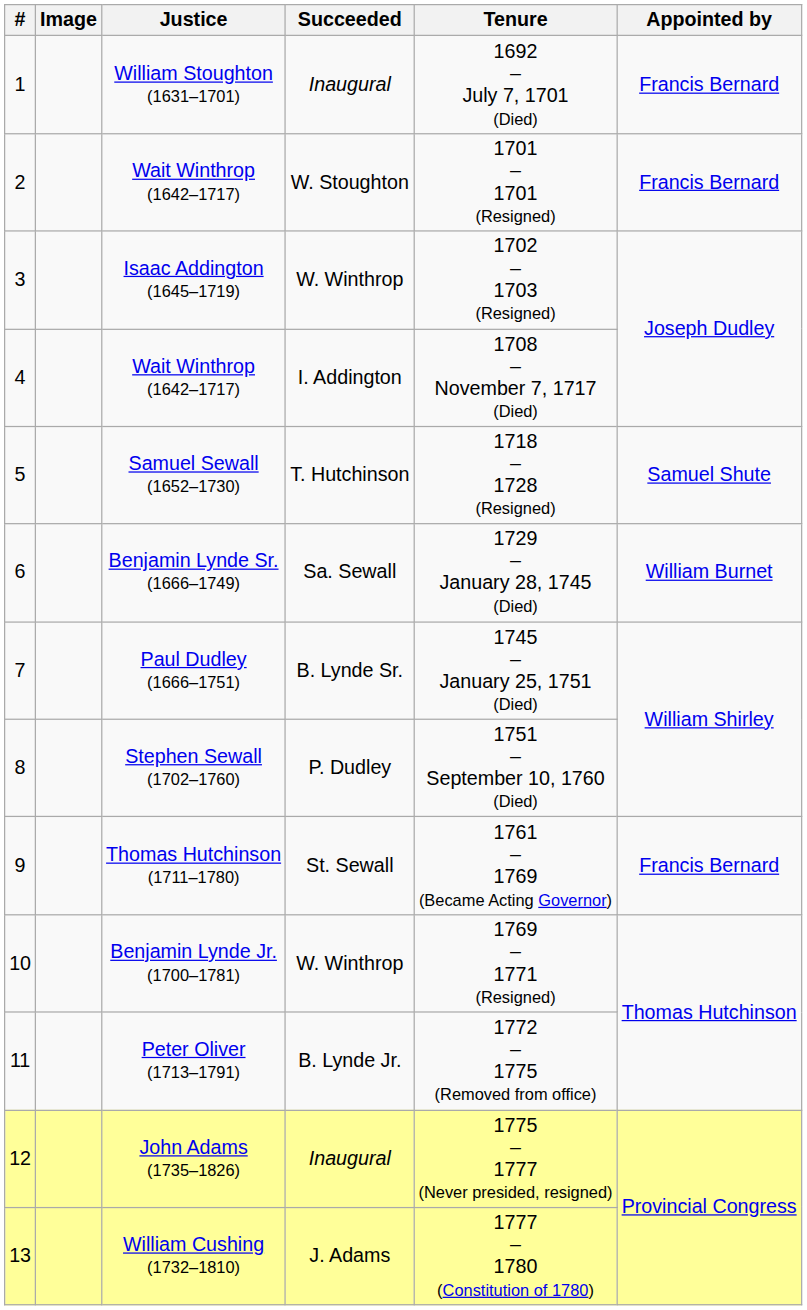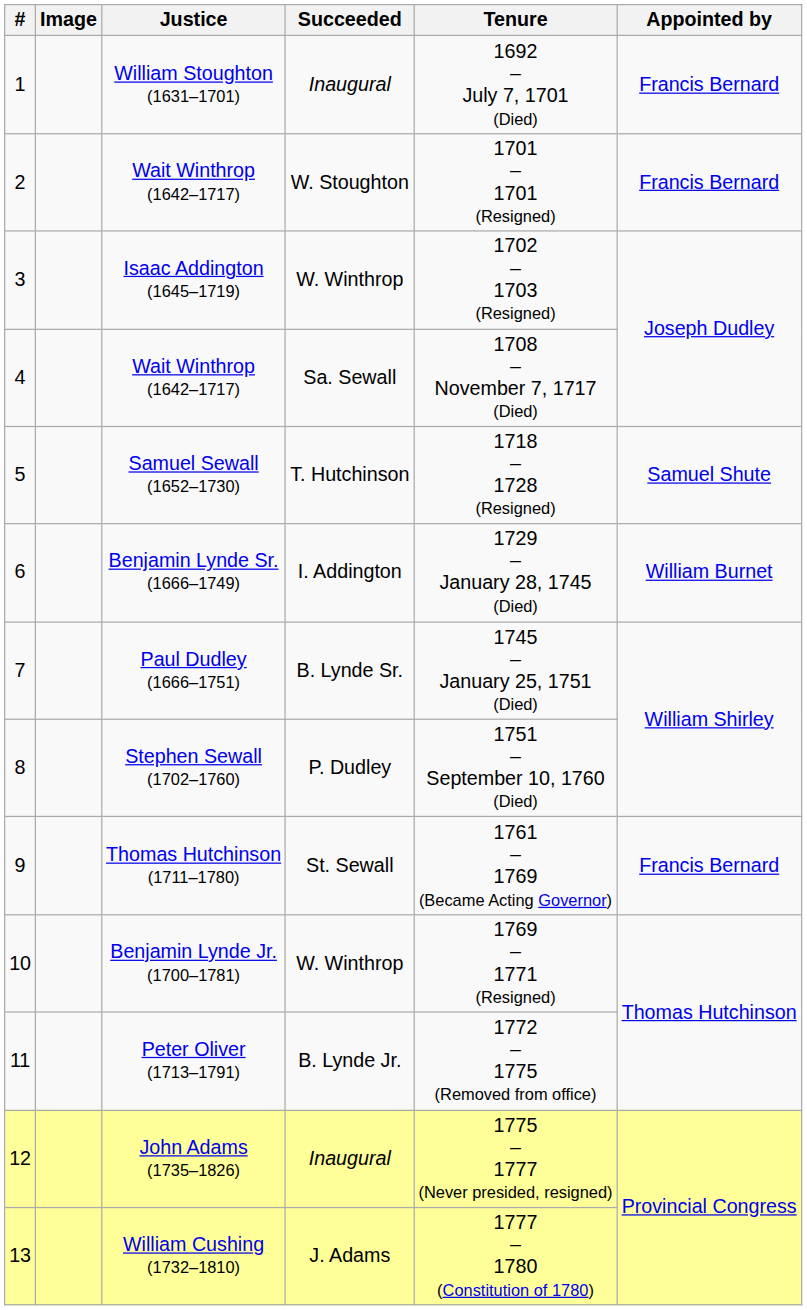 <table class="wikitable sortable" style="text-align: center;">
 <tr>
 <th>#</th>
 <th class="unsortable">Image</th>
 <th>Justice</th>
 <th>Succeeded</th>
 <th>Tenure</th>
 <th>Appointed by</th>
 </tr>
 <tr>
 <td>1</td>
 <td></td>
 <td><a href='#'>William Stoughton</a><br><small>(1631–1701)</small></td>
 <td><em>Inaugural</em></td>
 <td>1692<br>–<br>July 7, 1701<br><small>(Died)</small></td>
 <td><a href='#'>Francis Bernard</a></td>
 </tr>
 <tr>
 <td>2</td>
 <td></td>
 <td><a href='#'>Wait Winthrop</a><br><small>(1642–1717)</small></td>
 <td>W. Stoughton</td>
 <td>1701<br>–<br>1701<br><small>(Resigned)</small></td>
 <td><a href='#'>Francis Bernard</a></td>
 </tr>
 <tr>
 <td>3</td>
 <td></td>
 <td><a href='#'>Isaac Addington</a><br><small>(1645–1719)</small></td>
 <td>W. Winthrop</td>
 <td>1702<br>–<br>1703<br><small>(Resigned)</small></td>
 <td rowspan="2"><a href='#'>Joseph Dudley</a></td>
 </tr>
 <tr>
 <td>4</td>
 <td></td>
 <td><a href='#'>Wait Winthrop</a><br><small>(1642–1717)</small></td>
-<td>I. Addington</td>
+<td>Sa. Sewall</td>
 <td>1708<br>–<br>November 7, 1717<br><small>(Died)</small></td>
 </tr>
 <tr>
 <td>5</td>
 <td></td>
 <td><a href='#'>Samuel Sewall</a><br><small>(1652–1730)</small></td>
 <td>T. Hutchinson</td>
 <td>1718<br>–<br>1728<br><small>(Resigned)</small></td>
 <td><a href='#'>Samuel Shute</a></td>
 </tr>
 <tr>
 <td>6</td>
 <td></td>
 <td><a href='#'>Benjamin Lynde Sr.</a><br><small>(1666–1749)</small></td>
-<td>Sa. Sewall</td>
+<td>I. Addington</td>
 <td>1729<br>–<br>January 28, 1745<br><small>(Died)</small></td>
 <td><a href='#'>William Burnet</a></td>
 </tr>
 <tr>
 <td>7</td>
 <td></td>
 <td><a href='#'>Paul Dudley</a><br><small>(1666–1751)</small></td>
 <td>B. Lynde Sr.</td>
 <td>1745<br>–<br>January 25, 1751<br><small>(Died)</small></td>
 <td rowspan="2"><a href='#'>William Shirley</a></td>
 </tr>
 <tr>
 <td>8</td>
 <td></td>
 <td><a href='#'>Stephen Sewall</a><br><small>(1702–1760)</small></td>
 <td>P. Dudley</td>
 <td>1751<br>–<br>September 10, 1760<br><small>(Died)</small></td>
 </tr>
 <tr>
 <td>9</td>
 <td></td>
 <td><a href='#'>Thomas Hutchinson</a><br><small>(1711–1780)</small></td>
 <td>St. Sewall</td>
 <td>1761<br>–<br>1769<br><small>(Became Acting <a href='#'>Governor</a>)</small></td>
 <td><a href='#'>Francis Bernard</a></td>
 </tr>
 <tr>
 <td>10</td>
 <td></td>
 <td><a href='#'>Benjamin Lynde Jr.</a><br><small>(1700–1781)</small></td>
 <td>W. Winthrop</td>
 <td>1769<br>–<br>1771<br><small>(Resigned)</small></td>
 <td rowspan="2"><a href='#'>Thomas Hutchinson</a></td>
 </tr>
 <tr>
 <td>11</td>
 <td></td>
 <td><a href='#'>Peter Oliver</a><br><small>(1713–1791)</small></td>
 <td>B. Lynde Jr.</td>
 <td>1772<br>–<br>1775<br><small>(Removed from office)</small></td>
 </tr>
 <tr style=background:#FF9>
 <td>12</td>
 <td></td>
 <td><a href='#'>John Adams</a><br><small>(1735–1826)</small></td>
 <td><em>Inaugural</em></td>
 <td>1775<br>–<br>1777<br><small>(Never presided, resigned)</small></td>
 <td rowspan="2"><a href='#'>Provincial Congress</a></td>
 </tr>
 <tr style=background:#FF9>
 <td>13</td>
 <td></td>
 <td><a href='#'>William Cushing</a><br><small>(1732–1810)</small></td>
 <td>J. Adams</td>
 <td>1777<br>–<br>1780<br><small>(<a href='#'>Constitution of 1780</a>)</small></td>
 </tr>
 </table>
